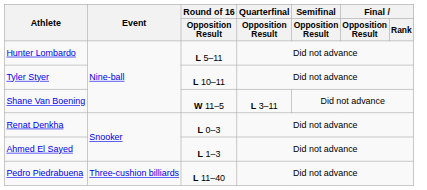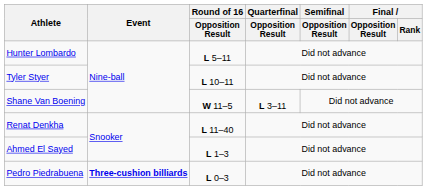 <table class=wikitable style=font-size:90%;text-align:center>
 <tr>
 <th rowspan=2>Athlete</th>
 <th rowspan=2>Event</th>
 <th>Round of 16</th>
 <th>Quarterfinal</th>
 <th>Semifinal</th>
 <th colspan=2>Final / </th>
 </tr>
 <tr style=font-size:95%>
 <th>Opposition<br>Result</th>
 <th>Opposition<br>Result</th>
 <th>Opposition<br>Result</th>
 <th>Opposition<br>Result</th>
 <th>Rank</th>
 </tr>
 <tr>
 <td align=left><a href='#'>Hunter Lombardo</a></td>
 <td align=left rowspan=3><a href='#'>Nine-ball</a></td>
 <td><br><strong>L</strong> 5–11</td>
 <td colspan=4>Did not advance</td>
 </tr>
 <tr>
 <td align=left><a href='#'>Tyler Styer</a></td>
 <td><br><strong>L</strong> 10–11</td>
 <td colspan=4>Did not advance</td>
 </tr>
 <tr>
 <td align=left><a href='#'>Shane Van Boening</a></td>
 <td><br><strong>W</strong> 11–5</td>
 <td><br><strong>L</strong> 3–11</td>
 <td colspan=3>Did not advance</td>
 </tr>
 <tr>
 <td align=left><a href='#'>Renat Denkha</a></td>
 <td align=left rowspan=2><a href='#'>Snooker</a></td>
-<td><br><strong>L</strong> 0–3</td>
+<td><br><strong>L</strong> 11–40</td>
 <td colspan=4>Did not advance</td>
 </tr>
 <tr>
 <td align=left><a href='#'>Ahmed El Sayed</a></td>
 <td><br><strong>L</strong> 1–3</td>
 <td colspan=4>Did not advance</td>
 </tr>
 <tr>
 <td align=left><a href='#'>Pedro Piedrabuena</a></td>
-<td align=left><a href='#'>Three-cushion billiards</a></td>
-<td><br><strong>L</strong> 11–40</td>
+<td align=left><strong><a href='#'>Three-cushion billiards</a></strong></td>
+<td><br><strong>L</strong> 0–3</td>
 <td colspan=4>Did not advance</td>
 </tr>
 </table>
